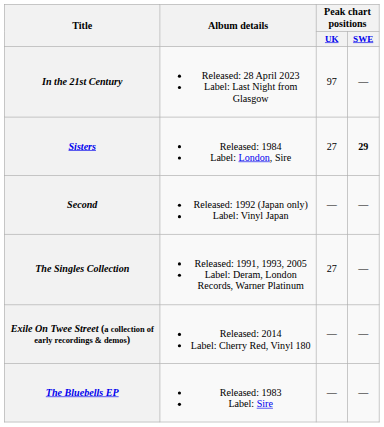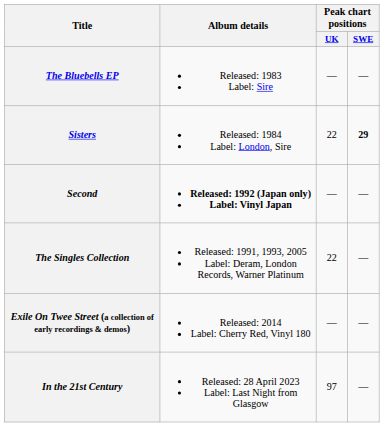 <table class="wikitable plainrowheaders" style="text-align:center;">
 <tr>
 <th scope="col" rowspan="2" style="width:15em;">Title</th>
 <th scope="col" rowspan="2" style="width:15em;">Album details</th>
 <th scope="col" colspan="2">Peak chart positions</th>
 </tr>
 <tr>
 <th scope="col" style="width:3em;font-size:90%;"><a href='#'>UK</a><br></th>
 <th scope="col" style="width:3em;font-size:90%;"><a href='#'>SWE</a><br></th>
 </tr>
 <tr>
-<th scope="row"><em>In the 21st Century</em></th>
-<td><br><ul><li>Released: 28 April 2023</li><li>Label: Last Night from Glasgow</li></ul></td>
-<td>97</td>
+<th scope="row"><em><a href='#'>The Bluebells EP</a></em></th>
+<td><br><ul><li>Released: 1983</li><li>Label: <a href='#'>Sire</a></li></ul></td>
+<td>—</td>
 <td>—</td>
 </tr>
 <tr>
 <th scope="row"><em><a href='#'>Sisters</a></em></th>
 <td><br><ul><li>Released: 1984</li><li>Label: <a href='#'>London</a>, Sire</li></ul></td>
-<td>27</td>
+<td>22</td>
 <td><strong>29</strong></td>
 </tr>
 <tr>
 <th scope="row"><em>Second</em></th>
-<td><br><ul><li>Released: 1992 (Japan only)</li><li>Label: Vinyl Japan</li></ul></td>
+<td><strong><br><ul><li>Released: 1992 (Japan only)</li><li>Label: Vinyl Japan</li></ul></strong></td>
 <td>—</td>
 <td>—</td>
 </tr>
 <tr>
 <th scope="row"><em>The Singles Collection</em></th>
 <td><br><ul><li>Released: 1991, 1993, 2005</li><li>Label: Deram, London Records, Warner Platinum</li></ul></td>
-<td>27</td>
+<td>22</td>
 <td>—</td>
 </tr>
 <tr>
 <th scope="row"><em>Exile On Twee Street</em> (<small>a collection of early recordings & demos</small>)</th>
 <td><br><ul><li>Released: 2014</li><li>Label: Cherry Red, Vinyl 180</li></ul></td>
 <td>—</td>
 <td>—</td>
 </tr>
 <tr>
-<th scope="row"><em><a href='#'>The Bluebells EP</a></em></th>
-<td><br><ul><li>Released: 1983</li><li>Label: <a href='#'>Sire</a></li></ul></td>
-<td>—</td>
+<th scope="row"><em>In the 21st Century</em></th>
+<td><br><ul><li>Released: 28 April 2023</li><li>Label: Last Night from Glasgow</li></ul></td>
+<td>97</td>
 <td>—</td>
 </tr>
 </table>
